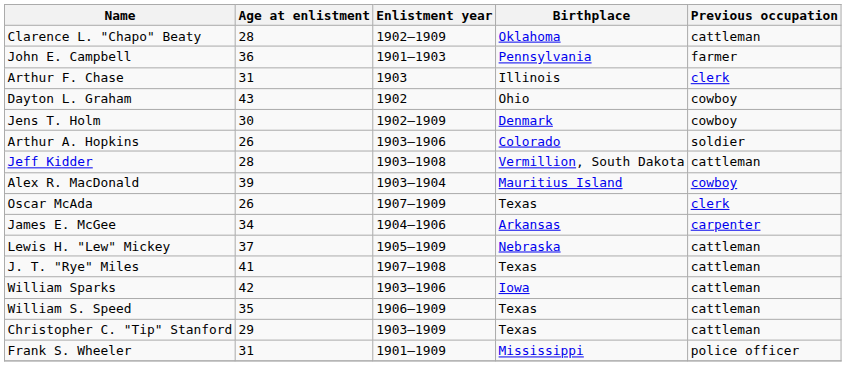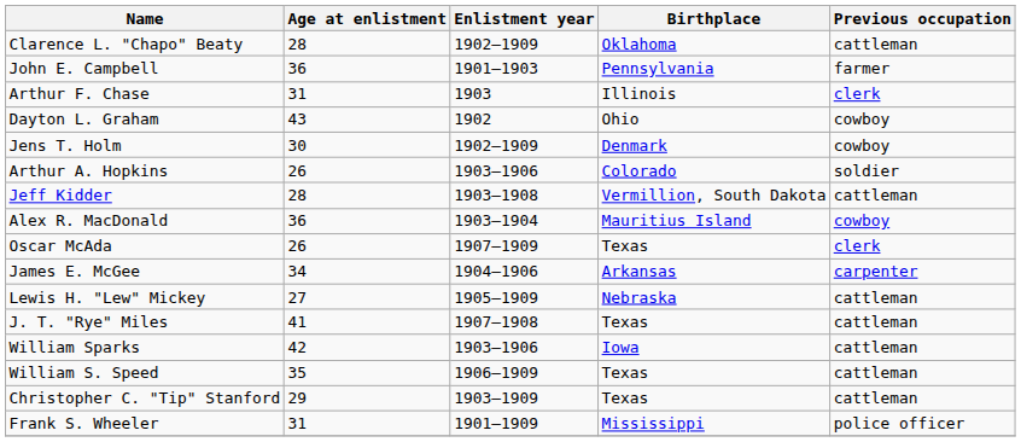 <table class="wikitable">
 <tr>
 <th>Name</th>
 <th>Age at enlistment</th>
 <th>Enlistment year</th>
 <th>Birthplace</th>
 <th>Previous occupation</th>
 </tr>
 <tr>
 <td>Clarence L. "Chapo" Beaty</td>
 <td>28</td>
 <td>1902–1909</td>
 <td><a href='#'>Oklahoma</a></td>
 <td>cattleman</td>
 </tr>
 <tr>
 <td>John E. Campbell</td>
 <td>36</td>
 <td>1901–1903</td>
 <td><a href='#'>Pennsylvania</a></td>
 <td>farmer</td>
 </tr>
 <tr>
 <td>Arthur F. Chase</td>
 <td>31</td>
 <td>1903</td>
 <td>Illinois</td>
 <td><a href='#'>clerk</a></td>
 </tr>
 <tr>
 <td>Dayton L. Graham</td>
 <td>43</td>
 <td>1902</td>
 <td>Ohio</td>
 <td>cowboy</td>
 </tr>
 <tr>
 <td>Jens T. Holm</td>
 <td>30</td>
 <td>1902–1909</td>
 <td><a href='#'>Denmark</a></td>
 <td>cowboy</td>
 </tr>
 <tr>
 <td>Arthur A. Hopkins</td>
 <td>26</td>
 <td>1903–1906</td>
 <td><a href='#'>Colorado</a></td>
 <td>soldier</td>
 </tr>
 <tr>
 <td><a href='#'>Jeff Kidder</a></td>
 <td>28</td>
 <td>1903–1908</td>
 <td><a href='#'>Vermillion</a>, South Dakota</td>
 <td>cattleman</td>
 </tr>
 <tr>
 <td>Alex R. MacDonald</td>
-<td>39</td>
+<td>36</td>
 <td>1903–1904</td>
 <td><a href='#'>Mauritius Island</a></td>
 <td><a href='#'>cowboy</a></td>
 </tr>
 <tr>
 <td>Oscar McAda</td>
 <td>26</td>
 <td>1907–1909</td>
 <td>Texas</td>
 <td><a href='#'>clerk</a></td>
 </tr>
 <tr>
 <td>James E. McGee</td>
 <td>34</td>
 <td>1904–1906</td>
 <td><a href='#'>Arkansas</a></td>
 <td><a href='#'>carpenter</a></td>
 </tr>
 <tr>
 <td>Lewis H. "Lew" Mickey</td>
-<td>37</td>
+<td>27</td>
 <td>1905–1909</td>
 <td><a href='#'>Nebraska</a></td>
 <td>cattleman</td>
 </tr>
 <tr>
 <td>J. T. "Rye" Miles</td>
 <td>41</td>
 <td>1907–1908</td>
 <td>Texas</td>
 <td>cattleman</td>
 </tr>
 <tr>
 <td>William Sparks</td>
 <td>42</td>
 <td>1903–1906</td>
 <td><a href='#'>Iowa</a></td>
 <td>cattleman</td>
 </tr>
 <tr>
 <td>William S. Speed</td>
 <td>35</td>
 <td>1906–1909</td>
 <td>Texas</td>
 <td>cattleman</td>
 </tr>
 <tr>
 <td>Christopher C. "Tip" Stanford</td>
 <td>29</td>
 <td>1903–1909</td>
 <td>Texas</td>
 <td>cattleman</td>
 </tr>
 <tr>
 <td>Frank S. Wheeler</td>
 <td>31</td>
 <td>1901–1909</td>
 <td><a href='#'>Mississippi</a></td>
 <td>police officer</td>
 </tr>
 <tr>
 </tr>
 </table>
